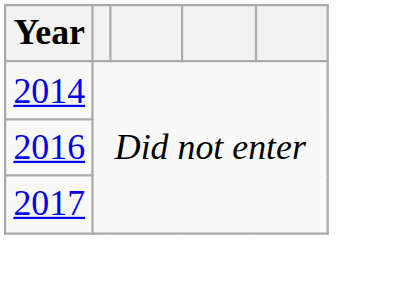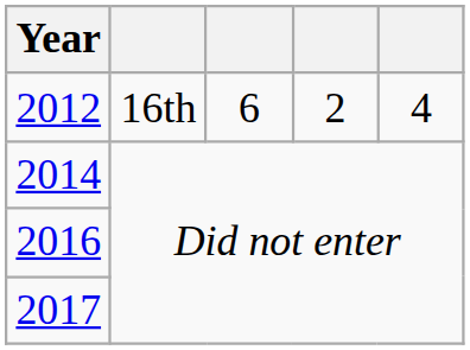 <table class="wikitable" style="text-align: center;">
 <tr>
 <th>Year</th>
 <th></th>
 <th width=25px></th>
 <th width=25px></th>
 <th width=25px></th>
+</tr>
+<tr>
+<td> <a href='#'>2012</a></td>
+<td>16th</td>
+<td>6</td>
+<td>2</td>
+<td>4</td>
 </tr>
 <tr>
 <td> <a href='#'>2014</a></td>
 <td colspan=4 rowspan=3><em>Did not enter</em></td>
 </tr>
 <tr>
 <td> <a href='#'>2016</a></td>
 </tr>
 <tr>
 <td> <a href='#'>2017</a></td>
 </tr>
 </table>
